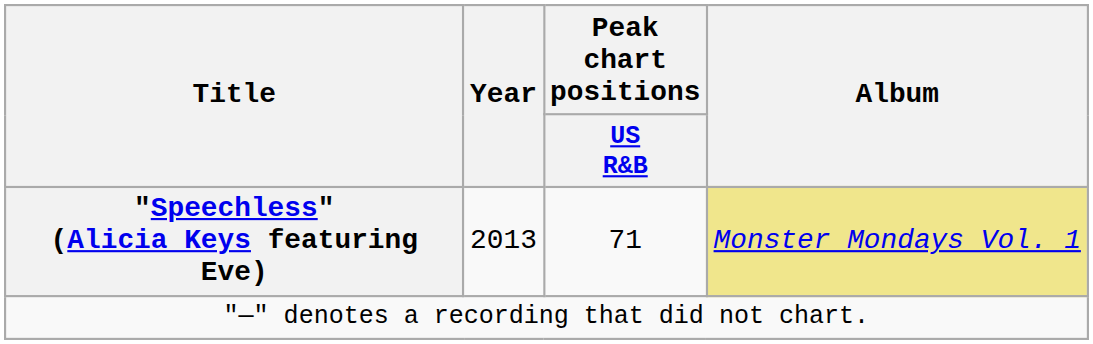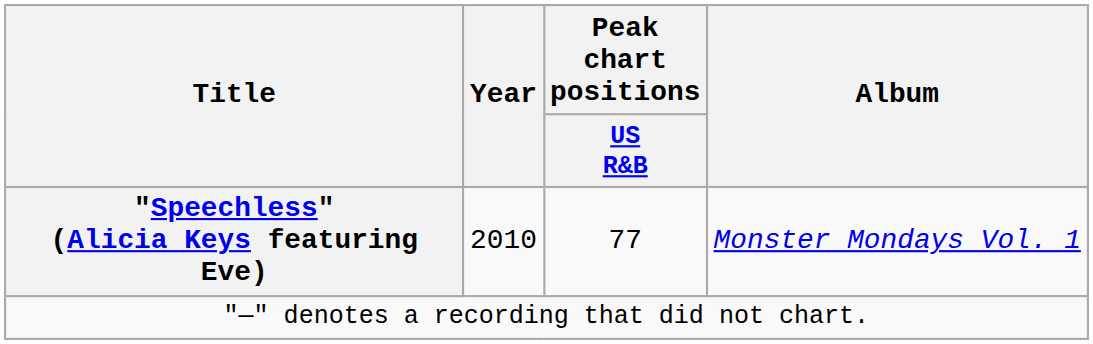 <table class="wikitable plainrowheaders" style="text-align:center;">
 <tr>
 <th scope="col" rowspan="2" style="width:16em;">Title</th>
 <th scope="col" rowspan="2">Year</th>
 <th scope="col" colspan="1">Peak chart positions</th>
 <th scope="col" rowspan="2">Album</th>
 </tr>
 <tr>
 <th scope="col" style="width:3em;font-size:90%;"><a href='#'>US<br>R&B</a><br></th>
 </tr>
 <tr>
 <th scope="row">"<a href='#'>Speechless</a>"<br><span>(<a href='#'>Alicia Keys</a> featuring Eve)</span></th>
-<td>2013</td>
-<td>71</td>
-<td style="background: khaki;"><em><a href='#'>Monster Mondays Vol. 1</a></em></td>
+<td>2010</td>
+<td>77</td>
+<td><em><a href='#'>Monster Mondays Vol. 1</a></em></td>
 </tr>
 <tr>
 <td colspan="14" style="font-size:90%">"—" denotes a recording that did not chart.</td>
 </tr>
 </table>
